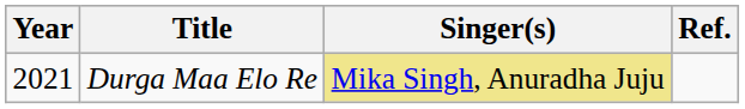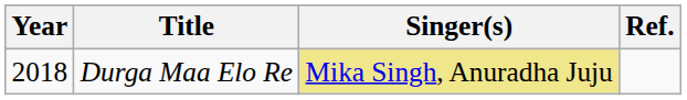 <table class="wikitable">
 <tr>
 <th>Year</th>
 <th>Title</th>
 <th>Singer(s)</th>
 <th>Ref.</th>
 </tr>
 <tr>
-<td>2021</td>
+<td>2018</td>
 <td><em>Durga Maa Elo Re</em></td>
 <td style="background: khaki;"><a href='#'>Mika Singh</a>, Anuradha Juju</td>
 <td></td>
 </tr>
 </table>
